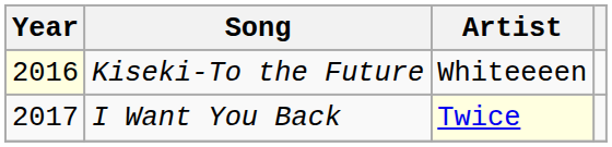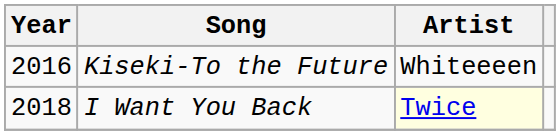 <table class="wikitable">
 <tr>
 <th>Year</th>
 <th>Song</th>
 <th>Artist</th>
 <th></th>
 </tr>
 <tr>
-<td style="background: lightyellow;">2016</td>
+<td>2016</td>
 <td><em>Kiseki-To the Future</em></td>
 <td>Whiteeeen</td>
 <td></td>
 </tr>
 <tr>
-<td>2017</td>
+<td>2018</td>
 <td><em>I Want You Back</em></td>
 <td style="background: lightyellow;"><a href='#'>Twice</a></td>
 <td></td>
 </tr>
 <tr>
 </tr>
 </table>
